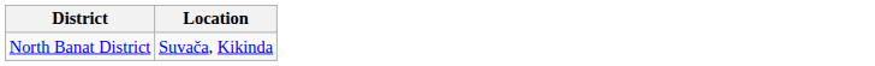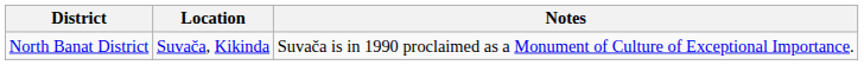 <table class="wikitable">
 <tr>
 <th>District</th>
 <th>Location</th>
+<th>Notes</th>
 </tr>
 <tr>
 <td><a href='#'>North Banat District</a></td>
 <td><a href='#'>Suvača</a>, <a href='#'>Kikinda</a></td>
+<td>Suvača is in 1990 proclaimed as a <a href='#'>Monument of Culture of Exceptional Importance</a>.</td>
 </tr>
 </table>
